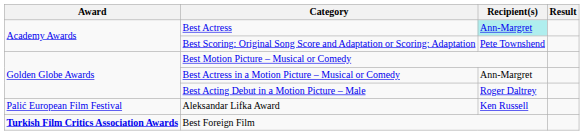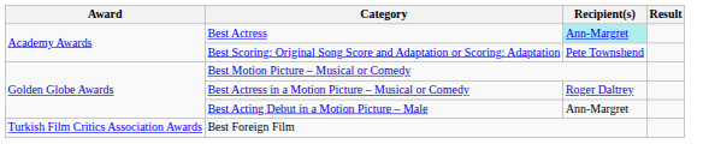 <table class="wikitable">
 <tr>
 <th>Award</th>
 <th>Category</th>
 <th>Recipient(s)</th>
 <th>Result</th>
 </tr>
 <tr>
 <td rowspan="2"><a href='#'>Academy Awards</a></td>
 <td><a href='#'>Best Actress</a></td>
 <td style="background: paleturquoise;"><a href='#'>Ann-Margret</a></td>
 <td></td>
 </tr>
 <tr>
 <td><a href='#'>Best Scoring: Original Song Score and Adaptation or Scoring: Adaptation</a></td>
 <td><a href='#'>Pete Townshend</a></td>
 <td></td>
 </tr>
 <tr>
 <td rowspan="3"><a href='#'>Golden Globe Awards</a></td>
 <td colspan="2"><a href='#'>Best Motion Picture – Musical or Comedy</a></td>
 <td></td>
 </tr>
 <tr>
 <td><a href='#'>Best Actress in a Motion Picture – Musical or Comedy</a></td>
+<td><a href='#'>Roger Daltrey</a></td>
+<td></td>
+</tr>
+<tr>
+<td><a href='#'>Best Acting Debut in a Motion Picture – Male</a></td>
 <td>Ann-Margret</td>
 <td></td>
 </tr>
 <tr>
-<td><a href='#'>Best Acting Debut in a Motion Picture – Male</a></td>
-<td><a href='#'>Roger Daltrey</a></td>
-<td></td>
-</tr>
-<tr>
-<td><a href='#'>Palić European Film Festival</a></td>
-<td>Aleksandar Lifka Award</td>
-<td><a href='#'>Ken Russell</a></td>
-<td></td>
-</tr>
-<tr>
-<td><strong><a href='#'>Turkish Film Critics Association Awards</a></strong></td>
+<td><a href='#'>Turkish Film Critics Association Awards</a></td>
 <td colspan="2">Best Foreign Film</td>
 <td></td>
 </tr>
 </table>
